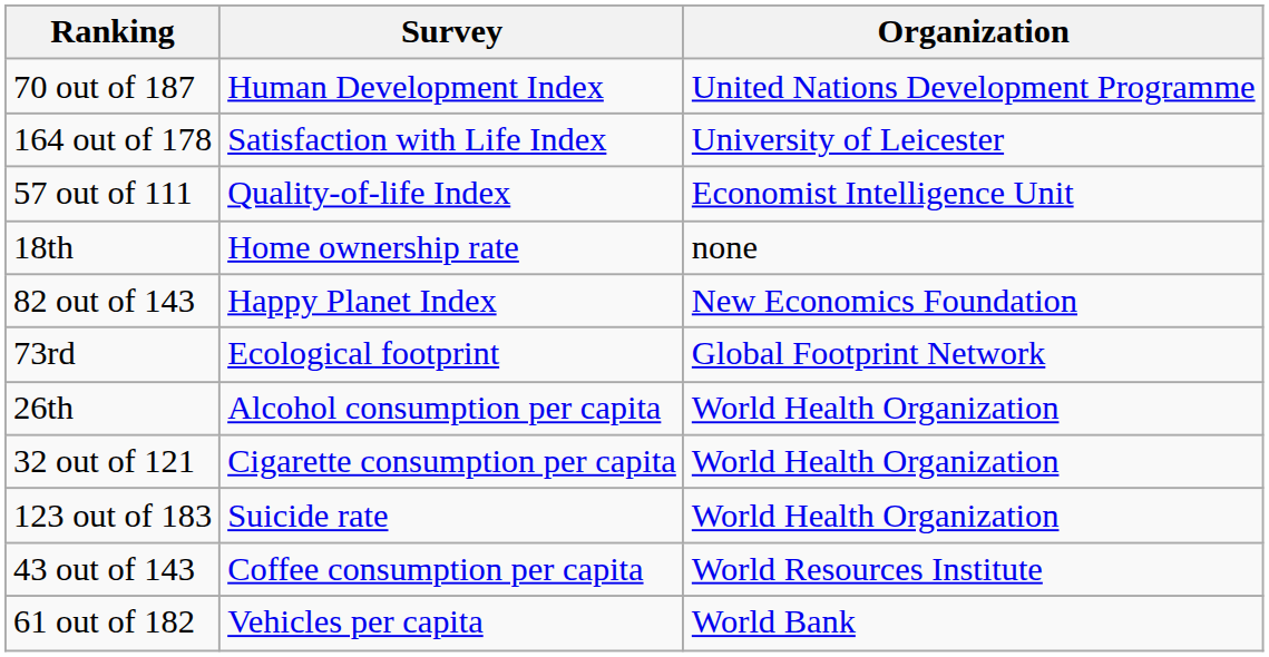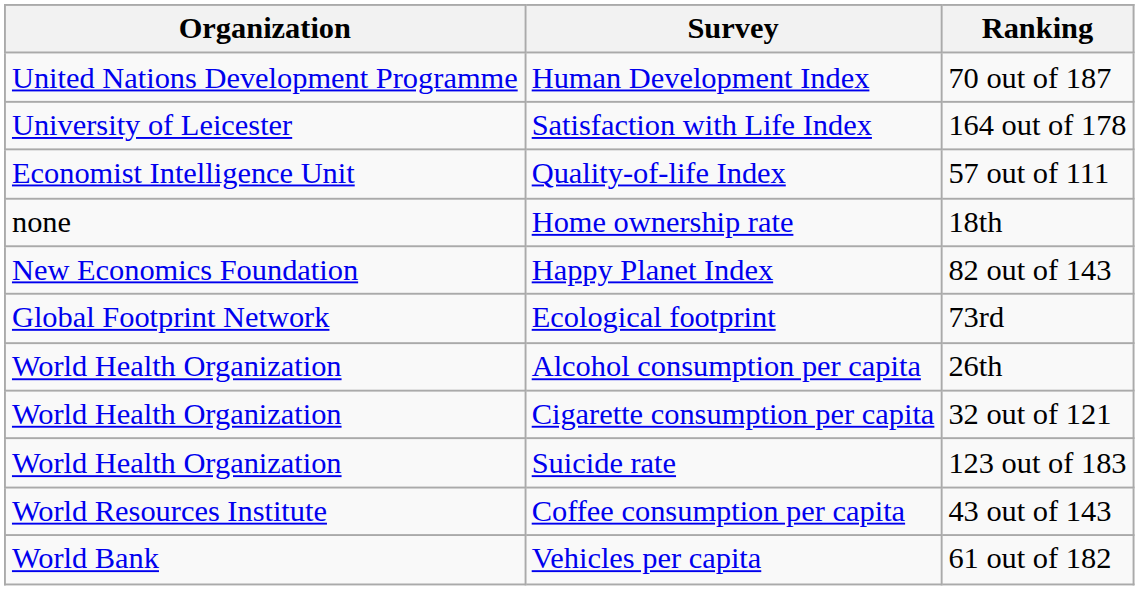 <table class="wikitable">
 <tr>
+<th>Organization</th>
+<th>Survey</th>
 <th>Ranking</th>
-<th>Survey</th>
-<th>Organization</th>
 </tr>
 <tr>
+<td><a href='#'>United Nations Development Programme</a></td>
+<td><a href='#'>Human Development Index</a></td>
 <td>70 out of 187</td>
-<td><a href='#'>Human Development Index</a></td>
-<td><a href='#'>United Nations Development Programme</a></td>
 </tr>
 <tr>
+<td><a href='#'>University of Leicester</a></td>
+<td><a href='#'>Satisfaction with Life Index</a></td>
 <td>164 out of 178</td>
-<td><a href='#'>Satisfaction with Life Index</a></td>
-<td><a href='#'>University of Leicester</a></td>
 </tr>
 <tr>
+<td><a href='#'>Economist Intelligence Unit</a></td>
+<td><a href='#'>Quality-of-life Index</a></td>
 <td>57 out of 111</td>
-<td><a href='#'>Quality-of-life Index</a></td>
-<td><a href='#'>Economist Intelligence Unit</a></td>
 </tr>
 <tr>
+<td>none</td>
+<td><a href='#'>Home ownership rate</a></td>
 <td>18th</td>
-<td><a href='#'>Home ownership rate</a></td>
-<td>none</td>
 </tr>
 <tr>
+<td><a href='#'>New Economics Foundation</a></td>
+<td><a href='#'>Happy Planet Index</a></td>
 <td>82 out of 143</td>
-<td><a href='#'>Happy Planet Index</a></td>
-<td><a href='#'>New Economics Foundation</a></td>
 </tr>
 <tr>
+<td><a href='#'>Global Footprint Network</a></td>
+<td><a href='#'>Ecological footprint</a></td>
 <td>73rd</td>
-<td><a href='#'>Ecological footprint</a></td>
-<td><a href='#'>Global Footprint Network</a></td>
 </tr>
 <tr>
+<td><a href='#'>World Health Organization</a></td>
+<td><a href='#'>Alcohol consumption per capita</a></td>
 <td>26th</td>
-<td><a href='#'>Alcohol consumption per capita</a></td>
-<td><a href='#'>World Health Organization</a></td>
 </tr>
 <tr>
+<td><a href='#'>World Health Organization</a></td>
+<td><a href='#'>Cigarette consumption per capita</a></td>
 <td>32 out of 121</td>
-<td><a href='#'>Cigarette consumption per capita</a></td>
-<td><a href='#'>World Health Organization</a></td>
 </tr>
 <tr>
+<td><a href='#'>World Health Organization</a></td>
+<td><a href='#'>Suicide rate</a></td>
 <td>123 out of 183</td>
-<td><a href='#'>Suicide rate</a></td>
-<td><a href='#'>World Health Organization</a></td>
 </tr>
 <tr>
+<td><a href='#'>World Resources Institute</a></td>
+<td><a href='#'>Coffee consumption per capita</a></td>
 <td>43 out of 143</td>
-<td><a href='#'>Coffee consumption per capita</a></td>
-<td><a href='#'>World Resources Institute</a></td>
 </tr>
 <tr>
+<td><a href='#'>World Bank</a></td>
+<td><a href='#'>Vehicles per capita</a></td>
 <td>61 out of 182</td>
-<td><a href='#'>Vehicles per capita</a></td>
-<td><a href='#'>World Bank</a></td>
 </tr>
 </table>
